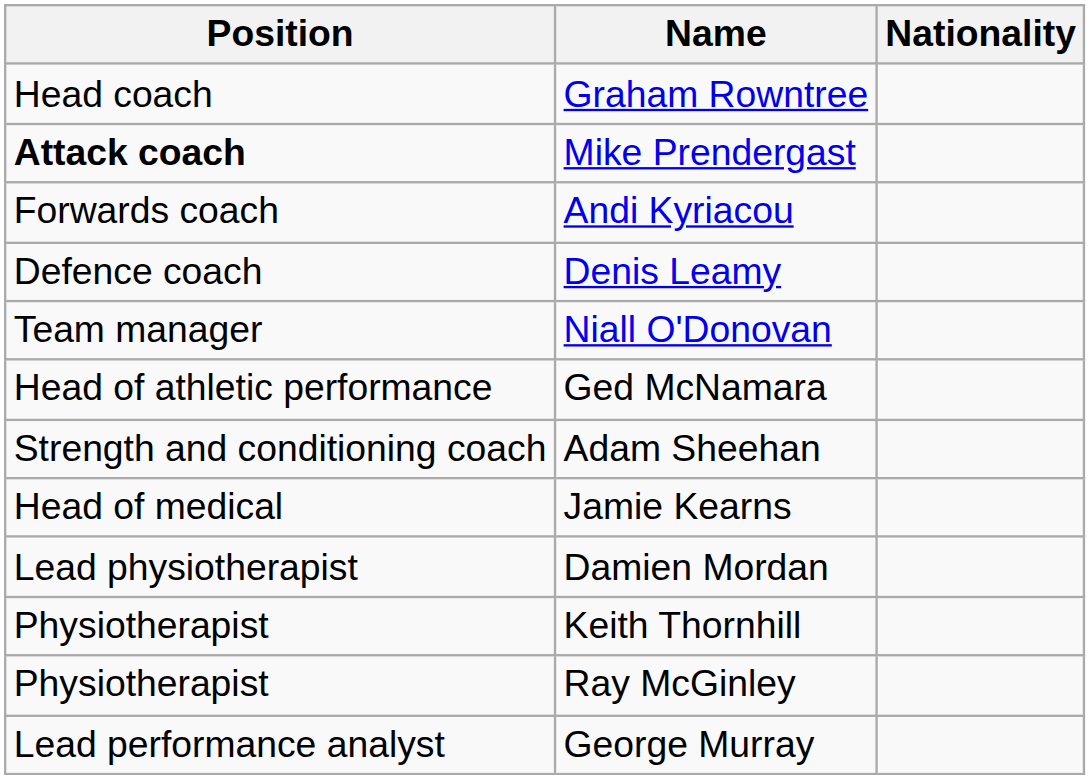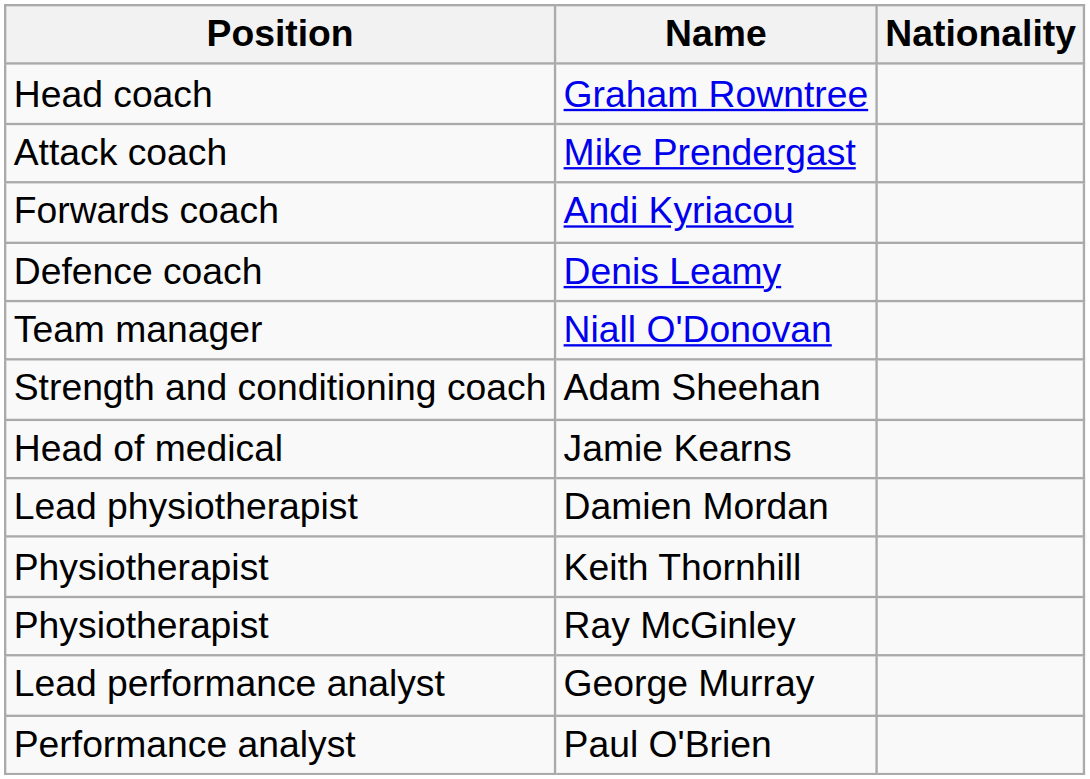 <table class="wikitable">
 <tr>
 <th>Position</th>
 <th>Name</th>
 <th>Nationality</th>
 </tr>
 <tr>
 <td>Head coach</td>
 <td><a href='#'>Graham Rowntree</a></td>
 <td></td>
 </tr>
 <tr>
-<td><strong>Attack coach</strong></td>
+<td>Attack coach</td>
 <td><a href='#'>Mike Prendergast</a></td>
 <td></td>
 </tr>
 <tr>
 <td>Forwards coach</td>
 <td><a href='#'>Andi Kyriacou</a></td>
 <td></td>
 </tr>
 <tr>
 <td>Defence coach</td>
 <td><a href='#'>Denis Leamy</a></td>
 <td></td>
 </tr>
 <tr>
 <td>Team manager</td>
 <td><a href='#'>Niall O'Donovan</a></td>
-<td></td>
-</tr>
-<tr>
-<td>Head of athletic performance</td>
-<td>Ged McNamara</td>
 <td></td>
 </tr>
 <tr>
 <td>Strength and conditioning coach</td>
 <td>Adam Sheehan</td>
 <td></td>
 </tr>
 <tr>
 <td>Head of medical</td>
 <td>Jamie Kearns</td>
 <td></td>
 </tr>
 <tr>
 <td>Lead physiotherapist</td>
 <td>Damien Mordan</td>
 <td></td>
 </tr>
 <tr>
 <td>Physiotherapist</td>
 <td>Keith Thornhill</td>
 <td></td>
 </tr>
 <tr>
 <td>Physiotherapist</td>
 <td>Ray McGinley</td>
 <td></td>
 </tr>
 <tr>
 <td>Lead performance analyst</td>
 <td>George Murray</td>
 <td></td>
 </tr>
+<tr>
+<td>Performance analyst</td>
+<td>Paul O'Brien</td>
+<td></td>
+</tr>
 </table>
